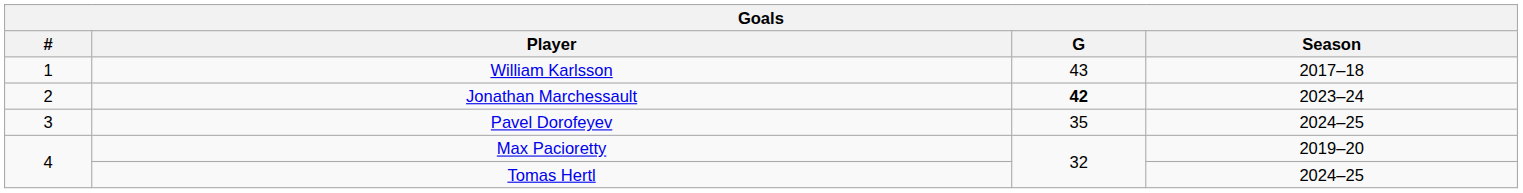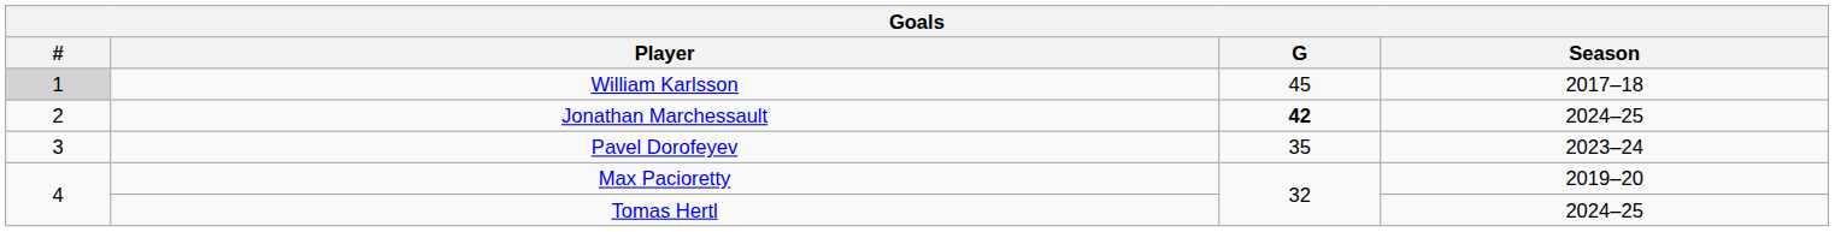 <table class="wikitable" style="text-align: center; font-size: 95%" width="70%">
 <tr>
 <th colspan="4">Goals</th>
 </tr>
 <tr>
 <th>#</th>
 <th>Player</th>
 <th>G</th>
 <th>Season</th>
 </tr>
 <tr>
-<td>1</td>
+<td style="background: lightgrey;">1</td>
 <td><a href='#'>William Karlsson</a></td>
-<td>43</td>
+<td>45</td>
 <td>2017–18</td>
 </tr>
 <tr>
 <td>2</td>
 <td><a href='#'>Jonathan Marchessault</a></td>
 <td><strong>42</strong></td>
-<td>2023–24</td>
+<td>2024–25</td>
 </tr>
 <tr>
 <td>3</td>
 <td><a href='#'>Pavel Dorofeyev</a></td>
 <td>35</td>
-<td>2024–25</td>
+<td>2023–24</td>
 </tr>
 <tr>
 <td rowspan="2">4</td>
 <td><a href='#'>Max Pacioretty</a></td>
 <td rowspan="2">32</td>
 <td>2019–20</td>
 </tr>
 <tr>
 <td><a href='#'>Tomas Hertl</a></td>
 <td>2024–25</td>
 </tr>
 </table>
